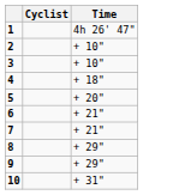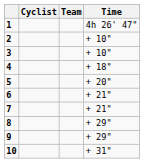 <table class="wikitable">
 <tr>
 <th></th>
 <th>Cyclist</th>
+<th>Team</th>
 <th>Time</th>
 </tr>
 <tr>
 <td><strong>1</strong></td>
+<td></td>
 <td></td>
 <td>4h 26' 47"</td>
 </tr>
 <tr>
 <td><strong>2</strong></td>
 <td><s></s></td>
+<td><s></s></td>
 <td>+ 10"</td>
 </tr>
 <tr>
 <td><strong>3</strong></td>
+<td></td>
 <td></td>
 <td>+ 10"</td>
 </tr>
 <tr>
 <td><strong>4</strong></td>
 <td></td>
+<td></td>
 <td>+ 18"</td>
 </tr>
 <tr>
 <td><strong>5</strong></td>
+<td></td>
 <td></td>
 <td>+ 20"</td>
 </tr>
 <tr>
 <td><strong>6</strong></td>
 <td></td>
+<td></td>
 <td>+ 21"</td>
 </tr>
 <tr>
 <td><strong>7</strong></td>
+<td></td>
 <td></td>
 <td>+ 21"</td>
 </tr>
 <tr>
 <td><strong>8</strong></td>
 <td></td>
+<td></td>
 <td>+ 29"</td>
 </tr>
 <tr>
 <td><strong>9</strong></td>
+<td></td>
 <td></td>
 <td>+ 29"</td>
 </tr>
 <tr>
 <td><strong>10</strong></td>
 <td></td>
+<td></td>
 <td>+ 31"</td>
 </tr>
 </table>
